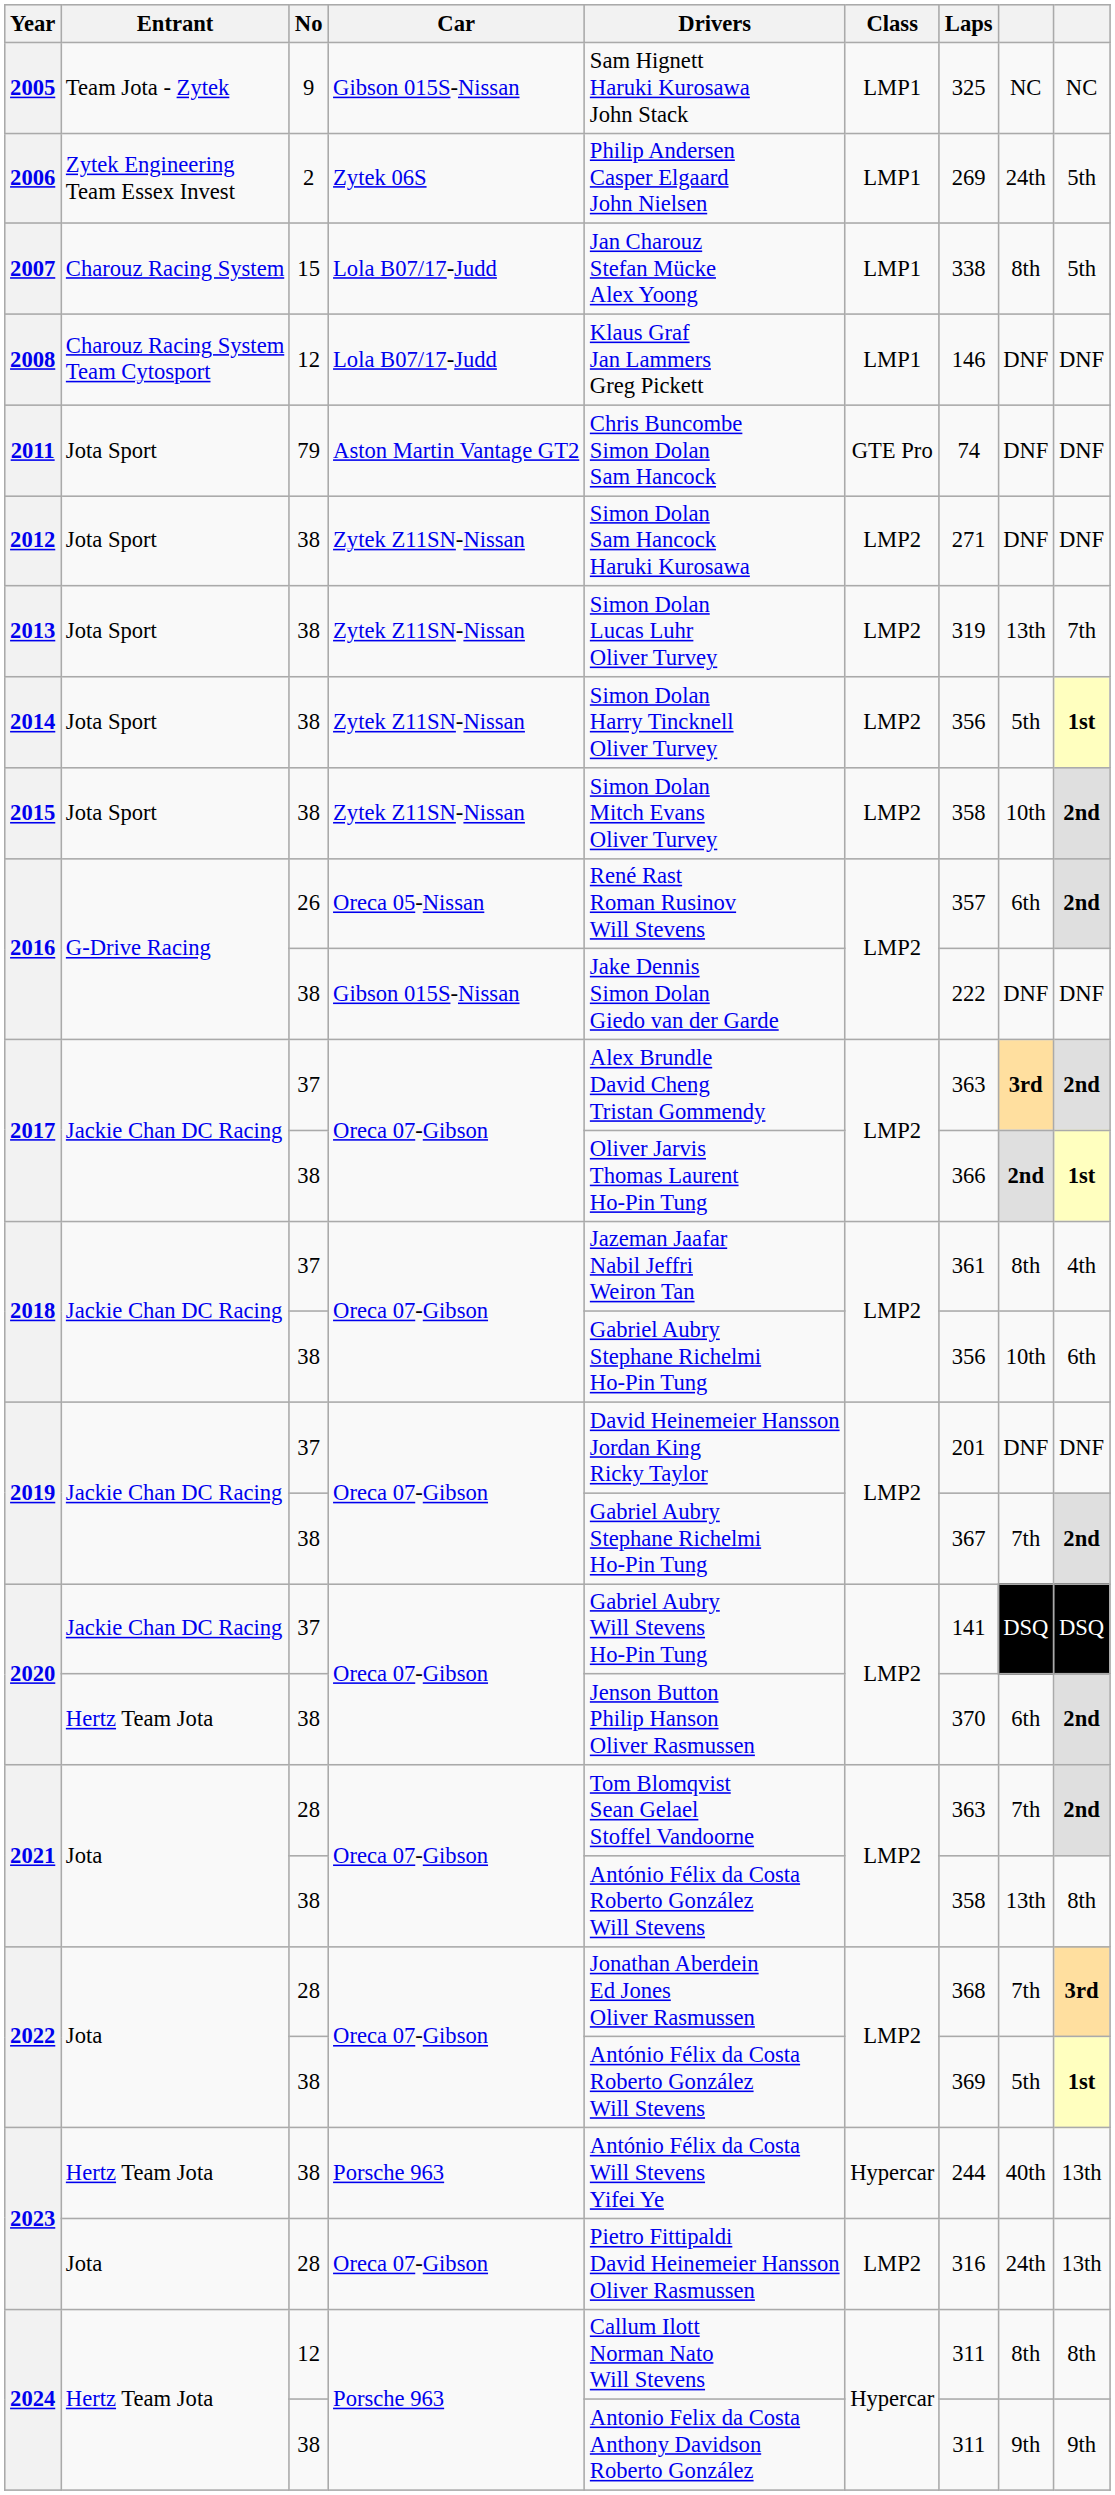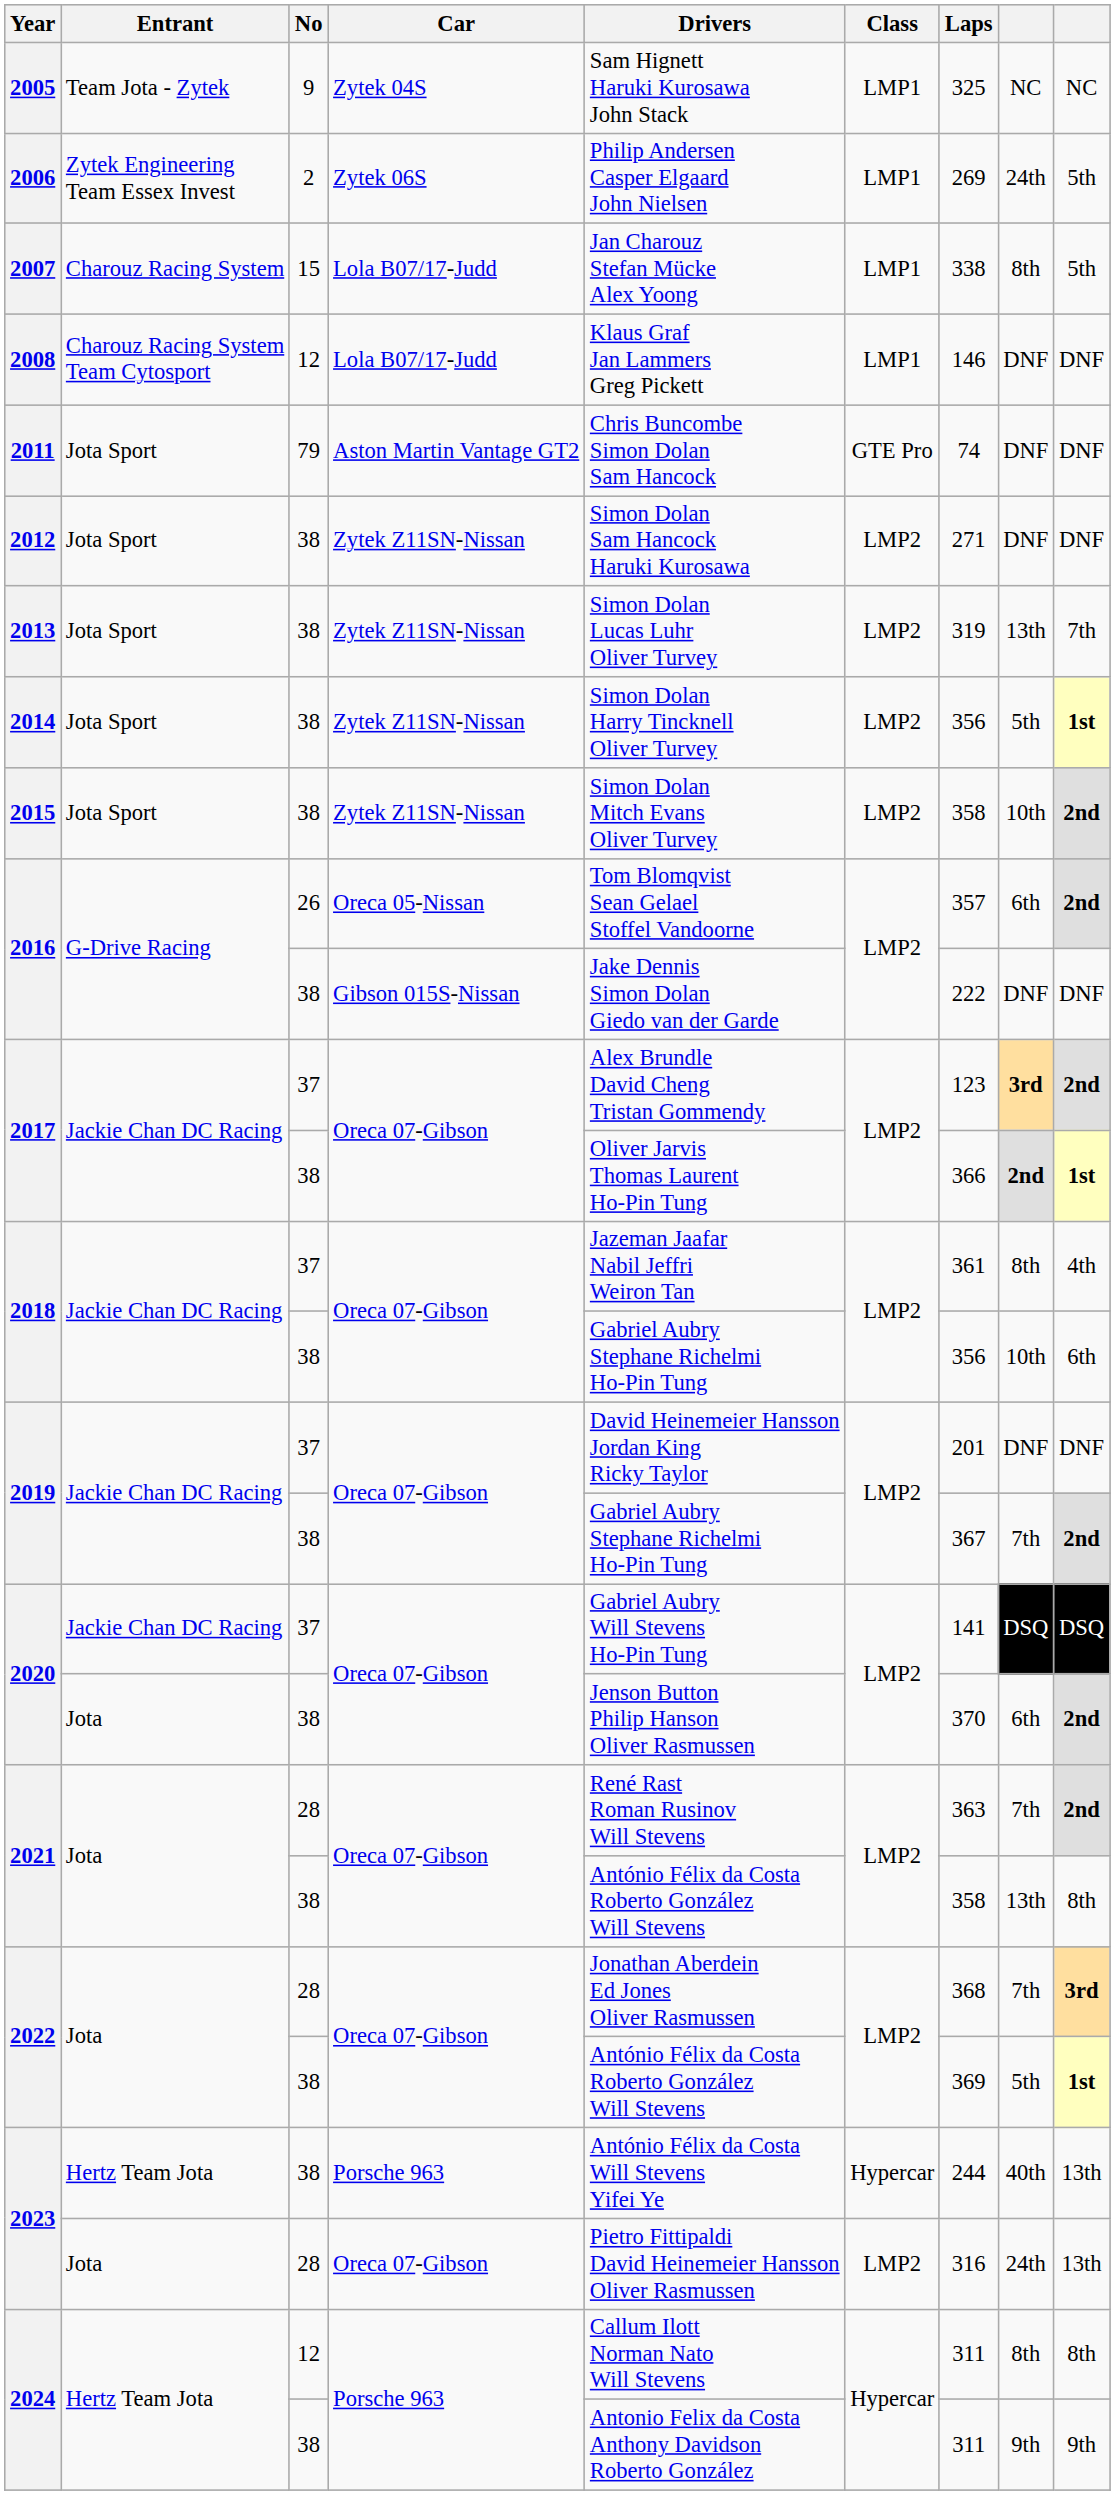 <table class="wikitable" style="font-size:90%">
 <tr>
 <th>Year</th>
 <th>Entrant</th>
 <th>No</th>
 <th>Car</th>
 <th>Drivers</th>
 <th>Class</th>
 <th>Laps</th>
 <th></th>
 <th></th>
 </tr>
 <tr align="center">
 <th><a href='#'>2005</a></th>
 <td align="left"> Team Jota - <a href='#'>Zytek</a></td>
 <td>9</td>
-<td align="left"><a href='#'>Gibson 015S</a>-<a href='#'>Nissan</a></td>
+<td align="left"><a href='#'>Zytek 04S</a></td>
 <td align="left"> Sam Hignett<br> <a href='#'>Haruki Kurosawa</a><br> John Stack</td>
 <td>LMP1</td>
 <td>325</td>
 <td>NC</td>
 <td>NC</td>
 </tr>
 <tr align="center">
 <th><a href='#'>2006</a></th>
 <td align="left"> <a href='#'>Zytek Engineering</a><br> Team Essex Invest</td>
 <td>2</td>
 <td align="left"><a href='#'>Zytek 06S</a></td>
 <td align="left"> <a href='#'>Philip Andersen</a><br> <a href='#'>Casper Elgaard</a><br> <a href='#'>John Nielsen</a></td>
 <td>LMP1</td>
 <td>269</td>
 <td>24th</td>
 <td>5th</td>
 </tr>
 <tr align="center">
 <th><a href='#'>2007</a></th>
 <td align="left"> <a href='#'>Charouz Racing System</a></td>
 <td>15</td>
 <td align="left"><a href='#'>Lola B07/17</a>-<a href='#'>Judd</a></td>
 <td align="left"> <a href='#'>Jan Charouz</a><br> <a href='#'>Stefan Mücke</a><br> <a href='#'>Alex Yoong</a></td>
 <td>LMP1</td>
 <td>338</td>
 <td>8th</td>
 <td>5th</td>
 </tr>
 <tr align="center">
 <th><a href='#'>2008</a></th>
 <td align="left"> <a href='#'>Charouz Racing System</a><br> <a href='#'>Team Cytosport</a></td>
 <td>12</td>
 <td align="left"><a href='#'>Lola B07/17</a>-<a href='#'>Judd</a></td>
 <td align="left"> <a href='#'>Klaus Graf</a><br> <a href='#'>Jan Lammers</a><br> Greg Pickett</td>
 <td>LMP1</td>
 <td>146</td>
 <td>DNF</td>
 <td>DNF</td>
 </tr>
 <tr align="center">
 <th><a href='#'>2011</a></th>
 <td align="left"> Jota Sport</td>
 <td>79</td>
 <td align="left"><a href='#'>Aston Martin Vantage GT2</a></td>
 <td align="left"> <a href='#'>Chris Buncombe</a><br> <a href='#'>Simon Dolan</a><br> <a href='#'>Sam Hancock</a></td>
 <td>GTE Pro</td>
 <td>74</td>
 <td>DNF</td>
 <td>DNF</td>
 </tr>
 <tr align="center">
 <th><a href='#'>2012</a></th>
 <td align="left"> Jota Sport</td>
 <td>38</td>
 <td align="left"><a href='#'>Zytek Z11SN</a>-<a href='#'>Nissan</a></td>
 <td align="left"> <a href='#'>Simon Dolan</a><br> <a href='#'>Sam Hancock</a><br> <a href='#'>Haruki Kurosawa</a></td>
 <td>LMP2</td>
 <td>271</td>
 <td>DNF</td>
 <td>DNF</td>
 </tr>
 <tr align="center">
 <th><a href='#'>2013</a></th>
 <td align="left"> Jota Sport</td>
 <td>38</td>
 <td align="left"><a href='#'>Zytek Z11SN</a>-<a href='#'>Nissan</a></td>
 <td align="left"> <a href='#'>Simon Dolan</a><br> <a href='#'>Lucas Luhr</a><br> <a href='#'>Oliver Turvey</a></td>
 <td>LMP2</td>
 <td>319</td>
 <td>13th</td>
 <td>7th</td>
 </tr>
 <tr align="center">
 <th><a href='#'>2014</a></th>
 <td align="left"> Jota Sport</td>
 <td>38</td>
 <td align="left"><a href='#'>Zytek Z11SN</a>-<a href='#'>Nissan</a></td>
 <td align="left"> <a href='#'>Simon Dolan</a><br> <a href='#'>Harry Tincknell</a><br> <a href='#'>Oliver Turvey</a></td>
 <td>LMP2</td>
 <td>356</td>
 <td>5th</td>
 <td style="background:#FFFFBF;"><strong>1st</strong></td>
 </tr>
 <tr align="center">
 <th><a href='#'>2015</a></th>
 <td align="left"> Jota Sport</td>
 <td>38</td>
 <td align="left"><a href='#'>Zytek Z11SN</a>-<a href='#'>Nissan</a></td>
 <td align="left"> <a href='#'>Simon Dolan</a><br> <a href='#'>Mitch Evans</a><br> <a href='#'>Oliver Turvey</a></td>
 <td>LMP2</td>
 <td>358</td>
 <td>10th</td>
 <td style="background:#DFDFDF;"><strong>2nd</strong></td>
 </tr>
 <tr align="center">
 <th rowspan="2"><a href='#'>2016</a></th>
 <td rowspan="2" align="left"> <a href='#'>G-Drive Racing</a></td>
 <td>26</td>
 <td align="left"><a href='#'>Oreca 05</a>-<a href='#'>Nissan</a></td>
-<td align="left"> <a href='#'>René Rast</a><br> <a href='#'>Roman Rusinov</a><br> <a href='#'>Will Stevens</a></td>
+<td align="left"> <a href='#'>Tom Blomqvist</a><br> <a href='#'>Sean Gelael</a><br> <a href='#'>Stoffel Vandoorne</a></td>
 <td rowspan="2">LMP2</td>
 <td>357</td>
 <td>6th</td>
 <td style="background:#DFDFDF;"><strong>2nd</strong></td>
 </tr>
 <tr align="center">
 <td>38</td>
 <td align="left"><a href='#'>Gibson 015S</a>-<a href='#'>Nissan</a></td>
 <td align="left"> <a href='#'>Jake Dennis</a><br> <a href='#'>Simon Dolan</a><br> <a href='#'>Giedo van der Garde</a></td>
 <td>222</td>
 <td>DNF</td>
 <td>DNF</td>
 </tr>
 <tr align="center">
 <th rowspan="2"><a href='#'>2017</a></th>
 <td rowspan="2" align="left"> <a href='#'>Jackie Chan DC Racing</a></td>
 <td>37</td>
 <td rowspan="2" align="left"><a href='#'>Oreca 07</a>-<a href='#'>Gibson</a></td>
 <td align="left"> <a href='#'>Alex Brundle</a><br> <a href='#'>David Cheng</a><br> <a href='#'>Tristan Gommendy</a></td>
 <td rowspan="2">LMP2</td>
-<td>363</td>
+<td>123</td>
 <td style="background:#FFDF9F;"><strong>3rd</strong></td>
 <td style="background:#DFDFDF;"><strong>2nd</strong></td>
 </tr>
 <tr align="center">
 <td>38</td>
 <td align="left"> <a href='#'>Oliver Jarvis</a><br> <a href='#'>Thomas Laurent</a><br> <a href='#'>Ho-Pin Tung</a></td>
 <td>366</td>
 <td style="background:#DFDFDF;"><strong>2nd</strong></td>
 <td style="background:#FFFFBF;"><strong>1st</strong></td>
 </tr>
 <tr align="center">
 <th rowspan="2"><a href='#'>2018</a></th>
 <td rowspan="2" align="left"> <a href='#'>Jackie Chan DC Racing</a></td>
 <td>37</td>
 <td rowspan="2" align="left"><a href='#'>Oreca 07</a>-<a href='#'>Gibson</a></td>
 <td align="left"> <a href='#'>Jazeman Jaafar</a><br> <a href='#'>Nabil Jeffri</a><br> <a href='#'>Weiron Tan</a></td>
 <td rowspan="2">LMP2</td>
 <td>361</td>
 <td>8th</td>
 <td>4th</td>
 </tr>
 <tr align="center">
 <td>38</td>
 <td align="left"> <a href='#'>Gabriel Aubry</a><br> <a href='#'>Stephane Richelmi</a><br> <a href='#'>Ho-Pin Tung</a></td>
 <td>356</td>
 <td>10th</td>
 <td>6th</td>
 </tr>
 <tr align="center">
 <th rowspan="2"><a href='#'>2019</a></th>
 <td rowspan="2" align="left"> <a href='#'>Jackie Chan DC Racing</a></td>
 <td>37</td>
 <td rowspan="2" align="left"><a href='#'>Oreca 07</a>-<a href='#'>Gibson</a></td>
 <td align="left"> <a href='#'>David Heinemeier Hansson</a><br> <a href='#'>Jordan King</a><br> <a href='#'>Ricky Taylor</a></td>
 <td rowspan="2">LMP2</td>
 <td>201</td>
 <td>DNF</td>
 <td>DNF</td>
 </tr>
 <tr align="center">
 <td>38</td>
 <td align="left"> <a href='#'>Gabriel Aubry</a><br> <a href='#'>Stephane Richelmi</a><br> <a href='#'>Ho-Pin Tung</a></td>
 <td>367</td>
 <td>7th</td>
 <td style="background:#DFDFDF;"><strong>2nd</strong></td>
 </tr>
 <tr align="center">
 <th rowspan="2"><a href='#'>2020</a></th>
 <td align="left"> <a href='#'>Jackie Chan DC Racing</a></td>
 <td>37</td>
 <td rowspan="2" align="left"><a href='#'>Oreca 07</a>-<a href='#'>Gibson</a></td>
 <td align="left"> <a href='#'>Gabriel Aubry</a><br> <a href='#'>Will Stevens</a><br> <a href='#'>Ho-Pin Tung</a></td>
 <td rowspan="2">LMP2</td>
 <td>141</td>
 <td style="background:#000000; color:white">DSQ</td>
 <td style="background:#000000; color:white">DSQ</td>
 </tr>
 <tr align="center">
-<td align="left"> <a href='#'>Hertz</a> Team Jota</td>
+<td align="left"> Jota</td>
 <td>38</td>
 <td align=left> <a href='#'>Jenson Button</a><br> <a href='#'>Philip Hanson</a><br> <a href='#'>Oliver Rasmussen</a></td>
 <td>370</td>
 <td>6th</td>
 <td style="background:#DFDFDF;"><strong>2nd</strong></td>
 </tr>
 <tr align="center">
 <th rowspan="2"><a href='#'>2021</a></th>
 <td rowspan="2" align="left"> Jota</td>
 <td>28</td>
 <td rowspan="2" align="left"><a href='#'>Oreca 07</a>-<a href='#'>Gibson</a></td>
-<td align="left"> <a href='#'>Tom Blomqvist</a><br> <a href='#'>Sean Gelael</a><br> <a href='#'>Stoffel Vandoorne</a></td>
+<td align="left"> <a href='#'>René Rast</a><br> <a href='#'>Roman Rusinov</a><br> <a href='#'>Will Stevens</a></td>
 <td rowspan="2">LMP2</td>
 <td>363</td>
 <td>7th</td>
 <td style="background:#DFDFDF;"><strong>2nd</strong></td>
 </tr>
 <tr align="center">
 <td>38</td>
 <td align="left"> <a href='#'>António Félix da Costa</a><br> <a href='#'>Roberto González</a><br> <a href='#'>Will Stevens</a></td>
 <td>358</td>
 <td>13th</td>
 <td>8th</td>
 </tr>
 <tr align="center">
 <th rowspan="2"><a href='#'>2022</a></th>
 <td rowspan="2" align="left"> Jota</td>
 <td>28</td>
 <td rowspan="2" align="left"><a href='#'>Oreca 07</a>-<a href='#'>Gibson</a></td>
 <td align="left"> <a href='#'>Jonathan Aberdein</a><br> <a href='#'>Ed Jones</a><br> <a href='#'>Oliver Rasmussen</a></td>
 <td rowspan="2">LMP2</td>
 <td>368</td>
 <td>7th</td>
 <td style="background:#FFDF9F;"><strong>3rd</strong></td>
 </tr>
 <tr align="center">
 <td>38</td>
 <td align="left"> <a href='#'>António Félix da Costa</a><br> <a href='#'>Roberto González</a><br> <a href='#'>Will Stevens</a></td>
 <td>369</td>
 <td>5th</td>
 <td style="background:#FFFFBF;"><strong>1st</strong></td>
 </tr>
 <tr align="center">
 <th rowspan="2"><a href='#'>2023</a></th>
 <td align="left"> <a href='#'>Hertz</a> Team Jota</td>
 <td>38</td>
 <td align="left"><a href='#'>Porsche 963</a></td>
 <td align="left"> <a href='#'>António Félix da Costa</a><br> <a href='#'>Will Stevens</a><br> <a href='#'>Yifei Ye</a></td>
 <td>Hypercar</td>
 <td>244</td>
 <td>40th</td>
 <td>13th</td>
 </tr>
 <tr align="center">
 <td align="left"> Jota</td>
 <td>28</td>
 <td align="left"><a href='#'>Oreca 07</a>-<a href='#'>Gibson</a></td>
 <td align="left"> <a href='#'>Pietro Fittipaldi</a><br> <a href='#'>David Heinemeier Hansson</a><br> <a href='#'>Oliver Rasmussen</a></td>
 <td>LMP2</td>
 <td>316</td>
 <td>24th</td>
 <td>13th</td>
 </tr>
 <tr align="center">
 <th rowspan=2><a href='#'>2024</a></th>
 <td rowspan=2 align=left> <a href='#'>Hertz</a> Team Jota</td>
 <td>12</td>
 <td rowspan=2 align=left><a href='#'>Porsche 963</a></td>
 <td align=left> <a href='#'>Callum Ilott</a><br> <a href='#'>Norman Nato</a><br> <a href='#'>Will Stevens</a></td>
 <td rowspan=2>Hypercar</td>
 <td>311</td>
 <td>8th</td>
 <td>8th</td>
 </tr>
 <tr align="center">
 <td>38</td>
 <td align="left"> <a href='#'>Antonio Felix da Costa</a><br> <a href='#'>Anthony Davidson</a><br> <a href='#'>Roberto González</a></td>
 <td>311</td>
 <td>9th</td>
 <td>9th</td>
 </tr>
 </table>
